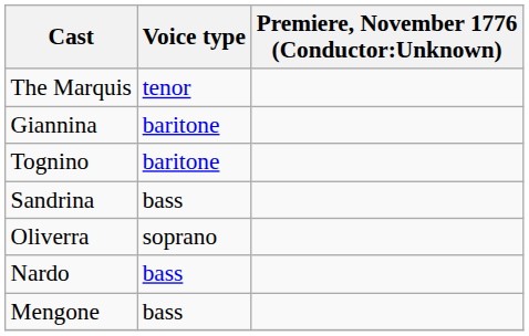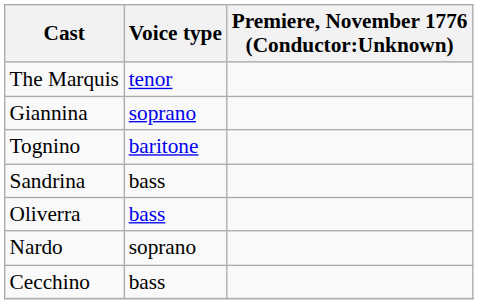 <table class="wikitable">
 <tr>
 <th>Cast</th>
 <th>Voice type</th>
 <th>Premiere, November 1776<br>(Conductor:Unknown)</th>
 </tr>
 <tr>
 <td>The Marquis</td>
 <td><a href='#'>tenor</a></td>
 <td></td>
 </tr>
 <tr>
 <td>Giannina</td>
-<td><a href='#'>baritone</a></td>
+<td><a href='#'>soprano</a></td>
 <td></td>
 </tr>
 <tr>
 <td>Tognino</td>
 <td><a href='#'>baritone</a></td>
 <td></td>
 </tr>
 <tr>
 <td>Sandrina</td>
 <td>bass</td>
 <td></td>
 </tr>
 <tr>
 <td>Oliverra</td>
+<td><a href='#'>bass</a></td>
+<td></td>
+</tr>
+<tr>
+<td>Nardo</td>
 <td>soprano</td>
 <td></td>
 </tr>
 <tr>
-<td>Nardo</td>
-<td><a href='#'>bass</a></td>
-<td></td>
-</tr>
-<tr>
-<td>Mengone</td>
+<td>Cecchino</td>
 <td>bass</td>
 <td></td>
 </tr>
 <tr>
 </tr>
 </table>
